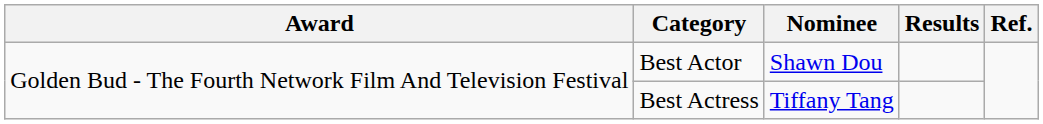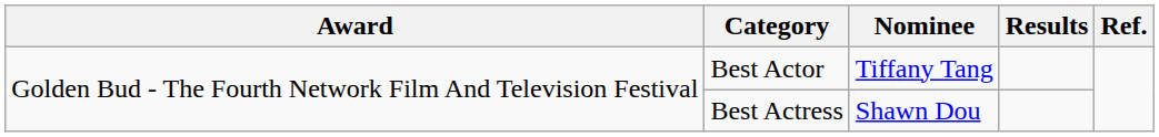 <table class="wikitable">
 <tr>
 <th>Award</th>
 <th>Category</th>
 <th>Nominee</th>
 <th>Results</th>
 <th>Ref.</th>
 </tr>
 <tr>
 <td rowspan=2>Golden Bud - The Fourth Network Film And Television Festival</td>
 <td>Best Actor</td>
-<td><a href='#'>Shawn Dou</a></td>
+<td><a href='#'>Tiffany Tang</a></td>
 <td></td>
 <td rowspan=2></td>
 </tr>
 <tr>
 <td>Best Actress</td>
-<td><a href='#'>Tiffany Tang</a></td>
+<td><a href='#'>Shawn Dou</a></td>
 <td></td>
 </tr>
 </table>
